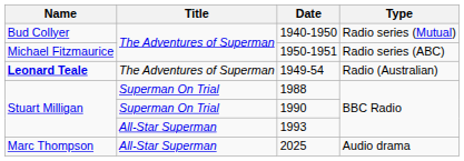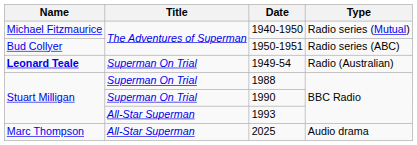 <table class="wikitable sortable">
 <tr>
 <th>Name</th>
 <th>Title</th>
 <th>Date</th>
 <th>Type</th>
 </tr>
 <tr>
-<td><a href='#'>Bud Collyer</a></td>
+<td><a href='#'>Michael Fitzmaurice</a></td>
 <td rowspan="2"><em><a href='#'>The Adventures of Superman</a></em></td>
 <td>1940-1950</td>
 <td>Radio series (<a href='#'>Mutual</a>)</td>
 </tr>
 <tr>
-<td><a href='#'>Michael Fitzmaurice</a></td>
+<td><a href='#'>Bud Collyer</a></td>
 <td>1950-1951</td>
 <td>Radio series (ABC)</td>
 </tr>
 <tr>
 <td><strong><a href='#'>Leonard Teale</a></strong></td>
-<td><em>The Adventures of Superman</em></td>
+<td><em><a href='#'>Superman On Trial</a></em></td>
 <td>1949-54</td>
 <td>Radio (Australian)</td>
 </tr>
 <tr>
 <td rowspan="3"><a href='#'>Stuart Milligan</a></td>
 <td><em><a href='#'>Superman On Trial</a></em></td>
 <td>1988</td>
 <td rowspan="3">BBC Radio</td>
 </tr>
 <tr>
 <td><em><a href='#'>Superman On Trial</a></em></td>
 <td>1990</td>
 </tr>
 <tr>
 <td><em><a href='#'>All-Star Superman</a></em></td>
 <td>1993</td>
 </tr>
 <tr>
 <td><a href='#'>Marc Thompson</a></td>
 <td><em><a href='#'>All-Star Superman</a></em></td>
 <td>2025</td>
 <td>Audio drama</td>
 </tr>
 </table>
